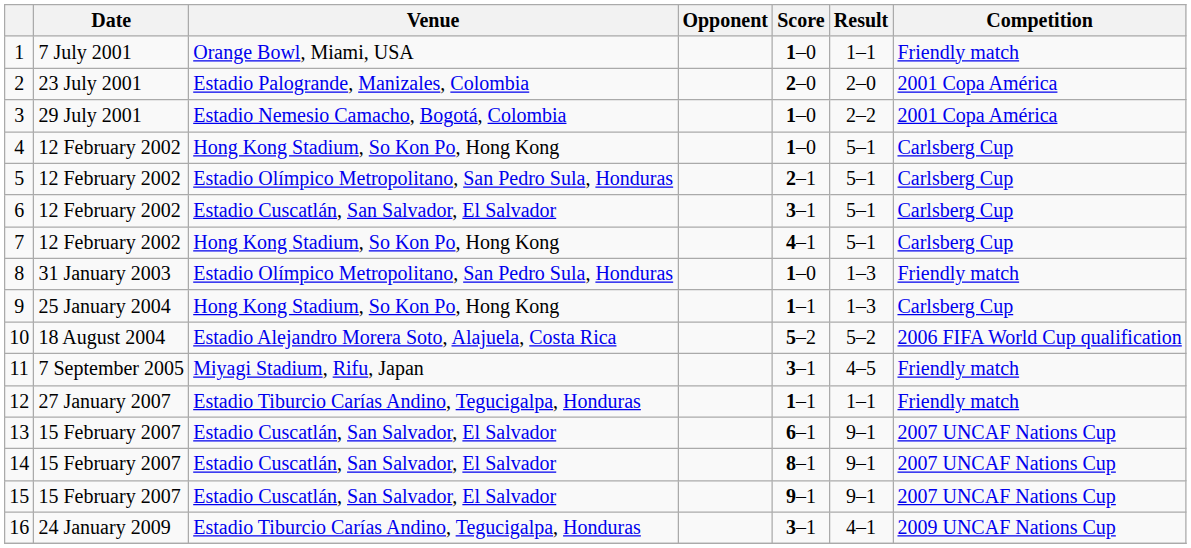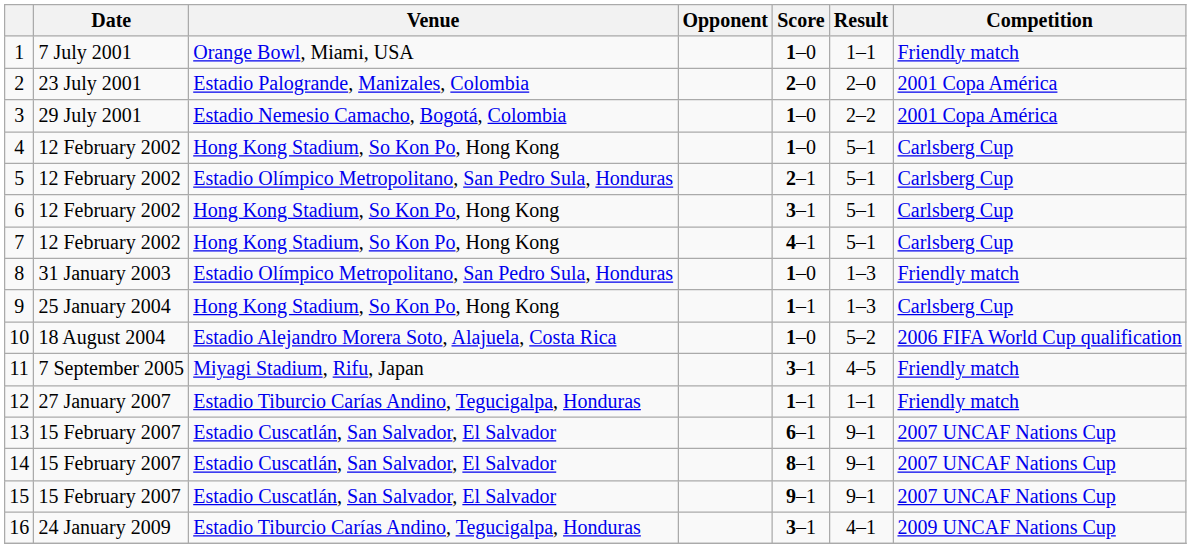 <table class="wikitable">
 <tr>
 <th></th>
 <th>Date</th>
 <th>Venue</th>
 <th>Opponent</th>
 <th>Score</th>
 <th>Result</th>
 <th>Competition</th>
 </tr>
 <tr>
 <td align="center">1</td>
 <td>7 July 2001</td>
 <td><a href='#'>Orange Bowl</a>, Miami, USA</td>
 <td></td>
 <td align="center"><strong>1</strong>–0</td>
 <td align="center">1–1</td>
 <td><a href='#'>Friendly match</a></td>
 </tr>
 <tr>
 <td align="center">2</td>
 <td>23 July 2001</td>
 <td><a href='#'>Estadio Palogrande</a>, <a href='#'>Manizales</a>, <a href='#'>Colombia</a></td>
 <td></td>
 <td align="center"><strong>2</strong>–0</td>
 <td align="center">2–0</td>
 <td><a href='#'>2001 Copa América</a></td>
 </tr>
 <tr>
 <td align="center">3</td>
 <td>29 July 2001</td>
 <td><a href='#'>Estadio Nemesio Camacho</a>, <a href='#'>Bogotá</a>, <a href='#'>Colombia</a></td>
 <td></td>
 <td align="center"><strong>1</strong>–0</td>
 <td align="center">2–2</td>
 <td><a href='#'>2001 Copa América</a></td>
 </tr>
 <tr>
 <td align="center">4</td>
 <td>12 February 2002</td>
 <td><a href='#'>Hong Kong Stadium</a>, <a href='#'>So Kon Po</a>, Hong Kong</td>
 <td></td>
 <td align="center"><strong>1</strong>–0</td>
 <td align="center">5–1</td>
 <td><a href='#'>Carlsberg Cup</a></td>
 </tr>
 <tr>
 <td align="center">5</td>
 <td>12 February 2002</td>
 <td><a href='#'>Estadio Olímpico Metropolitano</a>, <a href='#'>San Pedro Sula</a>, <a href='#'>Honduras</a></td>
 <td></td>
 <td align="center"><strong>2</strong>–1</td>
 <td align="center">5–1</td>
 <td><a href='#'>Carlsberg Cup</a></td>
 </tr>
 <tr>
 <td align="center">6</td>
 <td>12 February 2002</td>
-<td><a href='#'>Estadio Cuscatlán</a>, <a href='#'>San Salvador</a>, <a href='#'>El Salvador</a></td>
+<td><a href='#'>Hong Kong Stadium</a>, <a href='#'>So Kon Po</a>, Hong Kong</td>
 <td></td>
 <td align="center"><strong>3</strong>–1</td>
 <td align="center">5–1</td>
 <td><a href='#'>Carlsberg Cup</a></td>
 </tr>
 <tr>
 <td align="center">7</td>
 <td>12 February 2002</td>
 <td><a href='#'>Hong Kong Stadium</a>, <a href='#'>So Kon Po</a>, Hong Kong</td>
 <td></td>
 <td align="center"><strong>4</strong>–1</td>
 <td align="center">5–1</td>
 <td><a href='#'>Carlsberg Cup</a></td>
 </tr>
 <tr>
 <td align="center">8</td>
 <td>31 January 2003</td>
 <td><a href='#'>Estadio Olímpico Metropolitano</a>, <a href='#'>San Pedro Sula</a>, <a href='#'>Honduras</a></td>
 <td></td>
 <td align="center"><strong>1</strong>–0</td>
 <td align="center">1–3</td>
 <td><a href='#'>Friendly match</a></td>
 </tr>
 <tr>
 <td align="center">9</td>
 <td>25 January 2004</td>
 <td><a href='#'>Hong Kong Stadium</a>, <a href='#'>So Kon Po</a>, Hong Kong</td>
 <td></td>
 <td align="center"><strong>1</strong>–1</td>
 <td align="center">1–3</td>
 <td><a href='#'>Carlsberg Cup</a></td>
 </tr>
 <tr>
 <td align="center">10</td>
 <td>18 August 2004</td>
 <td><a href='#'>Estadio Alejandro Morera Soto</a>, <a href='#'>Alajuela</a>, <a href='#'>Costa Rica</a></td>
 <td></td>
-<td align="center"><strong>5</strong>–2</td>
+<td align="center"><strong>1</strong>–0</td>
 <td align="center">5–2</td>
 <td><a href='#'>2006 FIFA World Cup qualification</a></td>
 </tr>
 <tr>
 <td align="center">11</td>
 <td>7 September 2005</td>
 <td><a href='#'>Miyagi Stadium</a>, <a href='#'>Rifu</a>, Japan</td>
 <td></td>
 <td align="center"><strong>3</strong>–1</td>
 <td align="center">4–5</td>
 <td><a href='#'>Friendly match</a></td>
 </tr>
 <tr>
 <td align="center">12</td>
 <td>27 January 2007</td>
 <td><a href='#'>Estadio Tiburcio Carías Andino</a>, <a href='#'>Tegucigalpa</a>, <a href='#'>Honduras</a></td>
 <td></td>
 <td align="center"><strong>1</strong>–1</td>
 <td align="center">1–1</td>
 <td><a href='#'>Friendly match</a></td>
 </tr>
 <tr>
 <td align="center">13</td>
 <td>15 February 2007</td>
 <td><a href='#'>Estadio Cuscatlán</a>, <a href='#'>San Salvador</a>, <a href='#'>El Salvador</a></td>
 <td></td>
 <td align="center"><strong>6</strong>–1</td>
 <td align="center">9–1</td>
 <td><a href='#'>2007 UNCAF Nations Cup</a></td>
 </tr>
 <tr>
 <td align="center">14</td>
 <td>15 February 2007</td>
 <td><a href='#'>Estadio Cuscatlán</a>, <a href='#'>San Salvador</a>, <a href='#'>El Salvador</a></td>
 <td></td>
 <td align="center"><strong>8</strong>–1</td>
 <td align="center">9–1</td>
 <td><a href='#'>2007 UNCAF Nations Cup</a></td>
 </tr>
 <tr>
 <td align="center">15</td>
 <td>15 February 2007</td>
 <td><a href='#'>Estadio Cuscatlán</a>, <a href='#'>San Salvador</a>, <a href='#'>El Salvador</a></td>
 <td></td>
 <td align="center"><strong>9</strong>–1</td>
 <td align="center">9–1</td>
 <td><a href='#'>2007 UNCAF Nations Cup</a></td>
 </tr>
 <tr>
 <td align="center">16</td>
 <td>24 January 2009</td>
 <td><a href='#'>Estadio Tiburcio Carías Andino</a>, <a href='#'>Tegucigalpa</a>, <a href='#'>Honduras</a></td>
 <td></td>
 <td align="center"><strong>3</strong>–1</td>
 <td align="center">4–1</td>
 <td><a href='#'>2009 UNCAF Nations Cup</a></td>
 </tr>
 <tr>
 </tr>
 </table>
